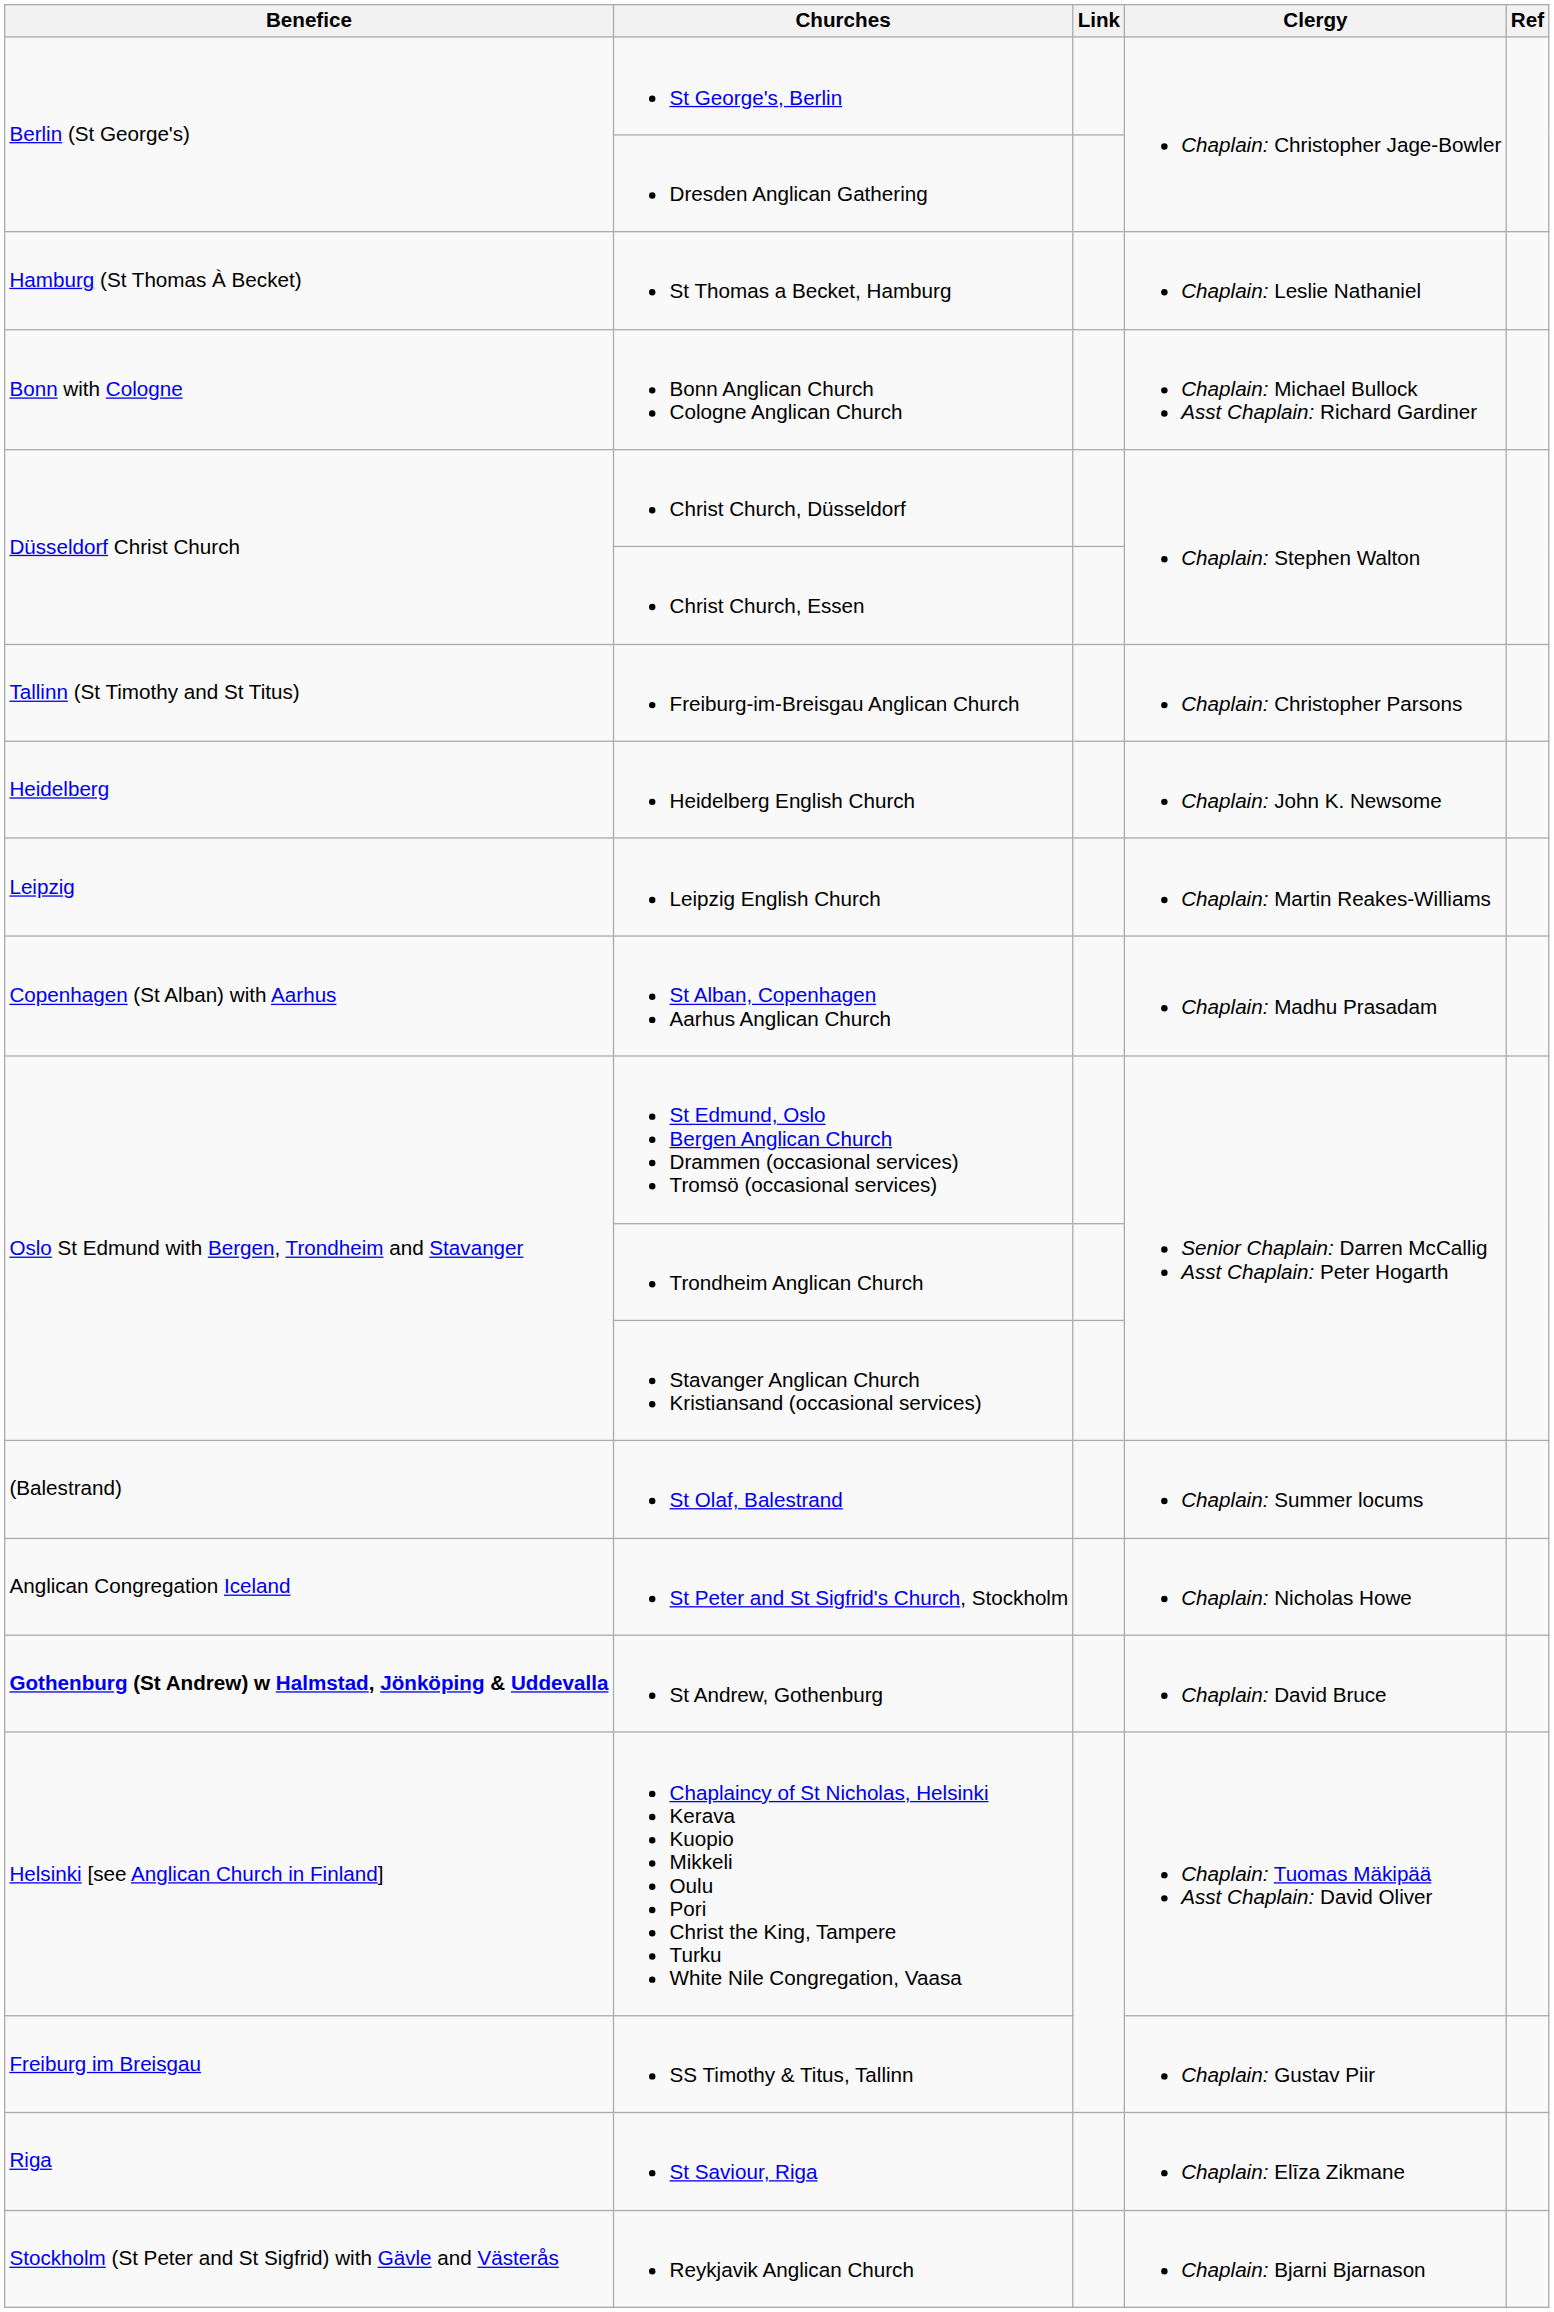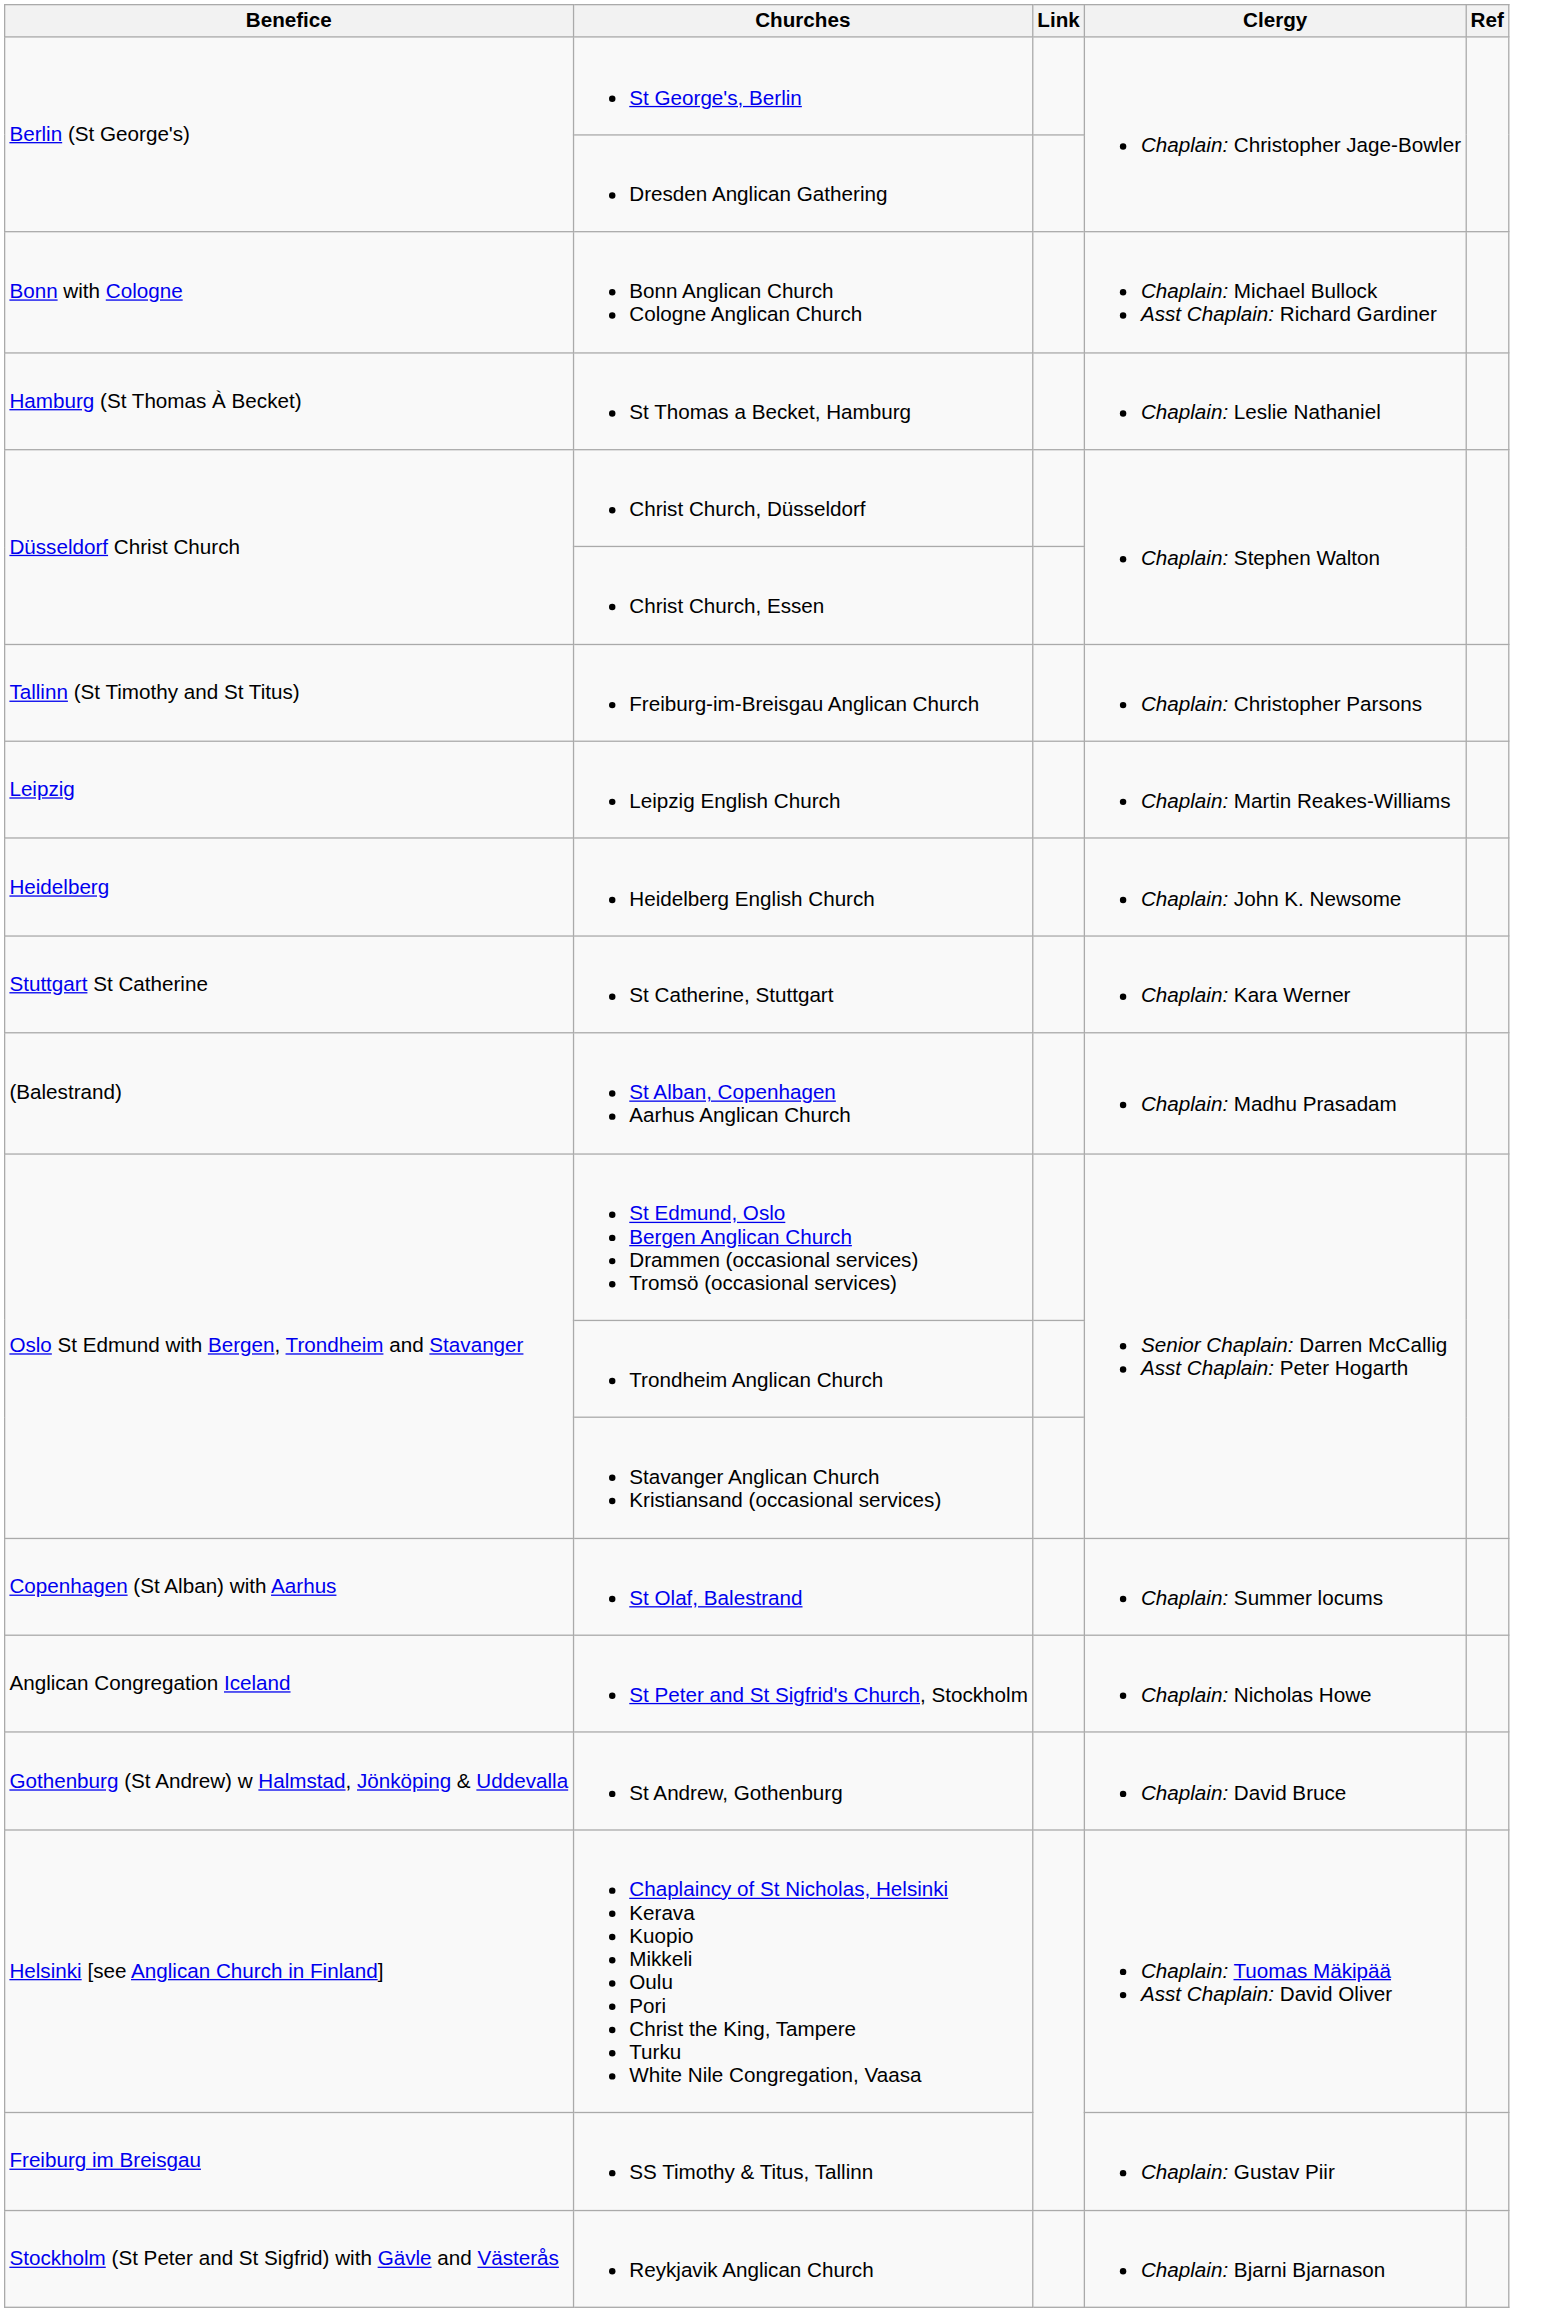 <table class="wikitable">
 <tr>
 <th>Benefice</th>
 <th>Churches</th>
 <th>Link</th>
 <th>Clergy</th>
 <th>Ref</th>
 </tr>
 <tr>
 <td rowspan="2"><a href='#'>Berlin</a> (St George's)</td>
 <td><br><ul><li><a href='#'>St George's, Berlin</a></li></ul></td>
 <td></td>
 <td rowspan="2"><br><ul><li><em>Chaplain:</em> Christopher Jage-Bowler</li></ul></td>
 <td rowspan="2"></td>
 </tr>
 <tr>
 <td><br><ul><li>Dresden Anglican Gathering</li></ul></td>
 <td></td>
 </tr>
 <tr>
+<td><a href='#'>Bonn</a> with <a href='#'>Cologne</a></td>
+<td><br><ul><li>Bonn Anglican Church</li><li>Cologne Anglican Church</li></ul></td>
+<td></td>
+<td><br><ul><li><em>Chaplain:</em> Michael Bullock</li><li><em>Asst Chaplain:</em> Richard Gardiner</li></ul></td>
+<td></td>
+</tr>
+<tr>
 <td><a href='#'>Hamburg</a> (St Thomas À Becket)</td>
 <td><br><ul><li>St Thomas a Becket, Hamburg</li></ul></td>
 <td></td>
 <td><br><ul><li><em>Chaplain:</em> Leslie Nathaniel</li></ul></td>
-<td></td>
-</tr>
-<tr>
-<td><a href='#'>Bonn</a> with <a href='#'>Cologne</a></td>
-<td><br><ul><li>Bonn Anglican Church</li><li>Cologne Anglican Church</li></ul></td>
-<td></td>
-<td><br><ul><li><em>Chaplain:</em> Michael Bullock</li><li><em>Asst Chaplain:</em> Richard Gardiner</li></ul></td>
 <td></td>
 </tr>
 <tr>
 <td rowspan="2"><a href='#'>Düsseldorf</a> Christ Church</td>
 <td><br><ul><li>Christ Church, Düsseldorf</li></ul></td>
 <td></td>
 <td rowspan="2"><br><ul><li><em>Chaplain:</em> Stephen Walton</li></ul></td>
 <td rowspan="2"></td>
 </tr>
 <tr>
 <td><br><ul><li>Christ Church, Essen</li></ul></td>
 <td></td>
 </tr>
 <tr>
 <td><a href='#'>Tallinn</a> (St Timothy and St Titus)</td>
 <td><br><ul><li>Freiburg-im-Breisgau Anglican Church</li></ul></td>
 <td></td>
 <td><br><ul><li><em>Chaplain:</em> Christopher Parsons</li></ul></td>
 <td></td>
 </tr>
 <tr>
+<td><a href='#'>Leipzig</a></td>
+<td><br><ul><li>Leipzig English Church</li></ul></td>
+<td></td>
+<td><br><ul><li><em>Chaplain:</em> Martin Reakes-Williams</li></ul></td>
+<td></td>
+</tr>
+<tr>
 <td><a href='#'>Heidelberg</a></td>
 <td><br><ul><li>Heidelberg English Church</li></ul></td>
 <td></td>
 <td><br><ul><li><em>Chaplain:</em> John K. Newsome</li></ul></td>
 <td></td>
 </tr>
 <tr>
-<td><a href='#'>Leipzig</a></td>
-<td><br><ul><li>Leipzig English Church</li></ul></td>
+<td><a href='#'>Stuttgart</a> St Catherine</td>
+<td><br><ul><li>St Catherine, Stuttgart</li></ul></td>
 <td></td>
-<td><br><ul><li><em>Chaplain:</em> Martin Reakes-Williams</li></ul></td>
+<td><br><ul><li><em>Chaplain:</em> Kara Werner</li></ul></td>
 <td></td>
 </tr>
 <tr>
-<td><a href='#'>Copenhagen</a> (St Alban) with <a href='#'>Aarhus</a></td>
+<td>(Balestrand)</td>
 <td><br><ul><li><a href='#'>St Alban, Copenhagen</a></li><li>Aarhus Anglican Church</li></ul></td>
 <td></td>
 <td><br><ul><li><em>Chaplain:</em> Madhu Prasadam</li></ul></td>
 <td></td>
 </tr>
 <tr>
 <td rowspan="3"><a href='#'>Oslo</a> St Edmund with <a href='#'>Bergen</a>, <a href='#'>Trondheim</a> and <a href='#'>Stavanger</a></td>
 <td><br><ul><li><a href='#'>St Edmund, Oslo</a></li><li><a href='#'>Bergen Anglican Church</a></li><li>Drammen (occasional services)</li><li>Tromsö (occasional services)</li></ul></td>
 <td></td>
 <td rowspan="3"><br><ul><li><em>Senior Chaplain:</em> Darren McCallig</li><li><em>Asst Chaplain:</em> Peter Hogarth</li></ul></td>
 <td rowspan="3"></td>
 </tr>
 <tr>
 <td><br><ul><li>Trondheim Anglican Church</li></ul></td>
 <td></td>
 </tr>
 <tr>
 <td><br><ul><li>Stavanger Anglican Church</li><li>Kristiansand (occasional services)</li></ul></td>
 <td></td>
 </tr>
 <tr>
-<td>(Balestrand)</td>
+<td><a href='#'>Copenhagen</a> (St Alban) with <a href='#'>Aarhus</a></td>
 <td><br><ul><li><a href='#'>St Olaf, Balestrand</a></li></ul></td>
 <td></td>
 <td><br><ul><li><em>Chaplain:</em> Summer locums</li></ul></td>
 <td></td>
 </tr>
 <tr>
 <td>Anglican Congregation <a href='#'>Iceland</a></td>
 <td><br><ul><li><a href='#'>St Peter and St Sigfrid's Church</a>, Stockholm</li></ul></td>
 <td></td>
 <td><br><ul><li><em>Chaplain:</em> Nicholas Howe</li></ul></td>
 <td></td>
 </tr>
 <tr>
-<td><strong><a href='#'>Gothenburg</a> (St Andrew) w <a href='#'>Halmstad</a>, <a href='#'>Jönköping</a> & <a href='#'>Uddevalla</a></strong></td>
+<td><a href='#'>Gothenburg</a> (St Andrew) w <a href='#'>Halmstad</a>, <a href='#'>Jönköping</a> & <a href='#'>Uddevalla</a></td>
 <td><br><ul><li>St Andrew, Gothenburg</li></ul></td>
 <td></td>
 <td><br><ul><li><em>Chaplain:</em> David Bruce</li></ul></td>
 <td></td>
 </tr>
 <tr>
 <td><a href='#'>Helsinki</a> [see <a href='#'>Anglican Church in Finland</a>]</td>
 <td><br><ul><li><a href='#'>Chaplaincy of St Nicholas, Helsinki</a></li><li>Kerava</li><li>Kuopio</li><li>Mikkeli</li><li>Oulu</li><li>Pori</li><li>Christ the King, Tampere</li><li>Turku</li><li>White Nile Congregation, Vaasa</li></ul></td>
 <td rowspan="2"></td>
 <td><br><ul><li><em>Chaplain:</em> <a href='#'>Tuomas Mäkipää</a></li><li><em>Asst Chaplain:</em> David Oliver</li></ul></td>
 <td></td>
 </tr>
 <tr>
 <td><a href='#'>Freiburg im Breisgau</a></td>
 <td><br><ul><li>SS Timothy & Titus, Tallinn</li></ul></td>
 <td><br><ul><li><em>Chaplain:</em> Gustav Piir</li></ul></td>
 <td></td>
 </tr>
 <tr>
-<td><a href='#'>Riga</a></td>
-<td><br><ul><li><a href='#'>St Saviour, Riga</a></li></ul></td>
-<td></td>
-<td><br><ul><li><em>Chaplain:</em> Elīza Zikmane</li></ul></td>
-<td></td>
-</tr>
-<tr>
 <td><a href='#'>Stockholm</a> (St Peter and St Sigfrid) with <a href='#'>Gävle</a> and <a href='#'>Västerås</a></td>
 <td><br><ul><li>Reykjavik Anglican Church</li></ul></td>
 <td></td>
 <td><br><ul><li><em>Chaplain:</em> Bjarni Bjarnason</li></ul></td>
 <td></td>
 </tr>
 </table>
